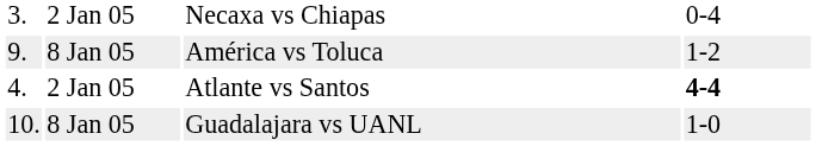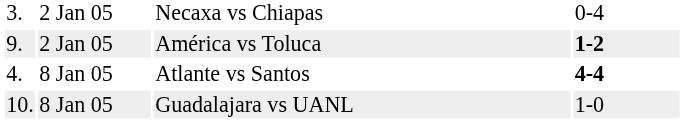 <table>
 <tr>
 <td width="20">3.</td>
 <td width="80">2 Jan 05</td>
 <td width="300">Necaxa vs Chiapas</td>
 <td width="75">0-4</td>
 </tr>
 <tr bgcolor=#eeeeee>
 <td width="20">9.</td>
-<td width="80">8 Jan 05</td>
+<td>2 Jan 05</td>
 <td>América vs Toluca</td>
-<td>1-2</td>
+<td><strong>1-2</strong></td>
 </tr>
 <tr>
 <td>4.</td>
-<td>2 Jan 05</td>
+<td width="80">8 Jan 05</td>
 <td width="300">Atlante vs Santos</td>
 <td width="75"><strong>4-4</strong></td>
 </tr>
 <tr bgcolor=#eeeeee>
 <td>10.</td>
 <td>8 Jan 05</td>
 <td>Guadalajara vs UANL</td>
 <td>1-0</td>
 </tr>
 </table>
